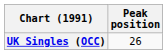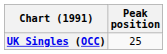 <table class="wikitable plainrowheaders">
 <tr>
 <th>Chart (1991)</th>
 <th>Peak<br>position</th>
 </tr>
 <tr>
 <th scope="row"><a href='#'>UK Singles</a> (<a href='#'>OCC</a>)</th>
-<td align="center">26</td>
+<td align="center">25</td>
 </tr>
 </table>
